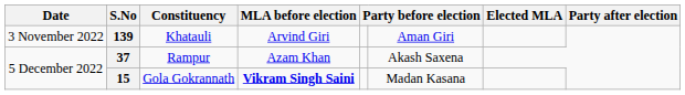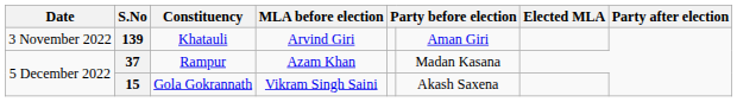 <table class="wikitable sortable" style="text-align:center;">
 <tr>
 <th>Date</th>
 <th>S.No</th>
 <th>Constituency</th>
 <th>MLA before election</th>
 <th colspan="2">Party before election</th>
 <th>Elected MLA</th>
 <th colspan="2">Party after election</th>
 </tr>
 <tr>
 <td>3 November 2022</td>
 <th>139</th>
 <td><a href='#'>Khatauli</a></td>
 <td><a href='#'>Arvind Giri</a></td>
 <td></td>
 <td><a href='#'>Aman Giri</a></td>
 <td></td>
 </tr>
 <tr>
 <td rowspan=2>5 December 2022</td>
 <th>37</th>
 <td><a href='#'>Rampur</a></td>
 <td><a href='#'>Azam Khan</a></td>
 <td></td>
-<td>Akash Saxena</td>
+<td>Madan Kasana</td>
 </tr>
 <tr>
 <th>15</th>
 <td><a href='#'>Gola Gokrannath</a></td>
-<td><strong><a href='#'>Vikram Singh Saini</a></strong></td>
+<td><a href='#'>Vikram Singh Saini</a></td>
 <td></td>
-<td>Madan Kasana</td>
+<td>Akash Saxena</td>
 <td></td>
 </tr>
 </table>
